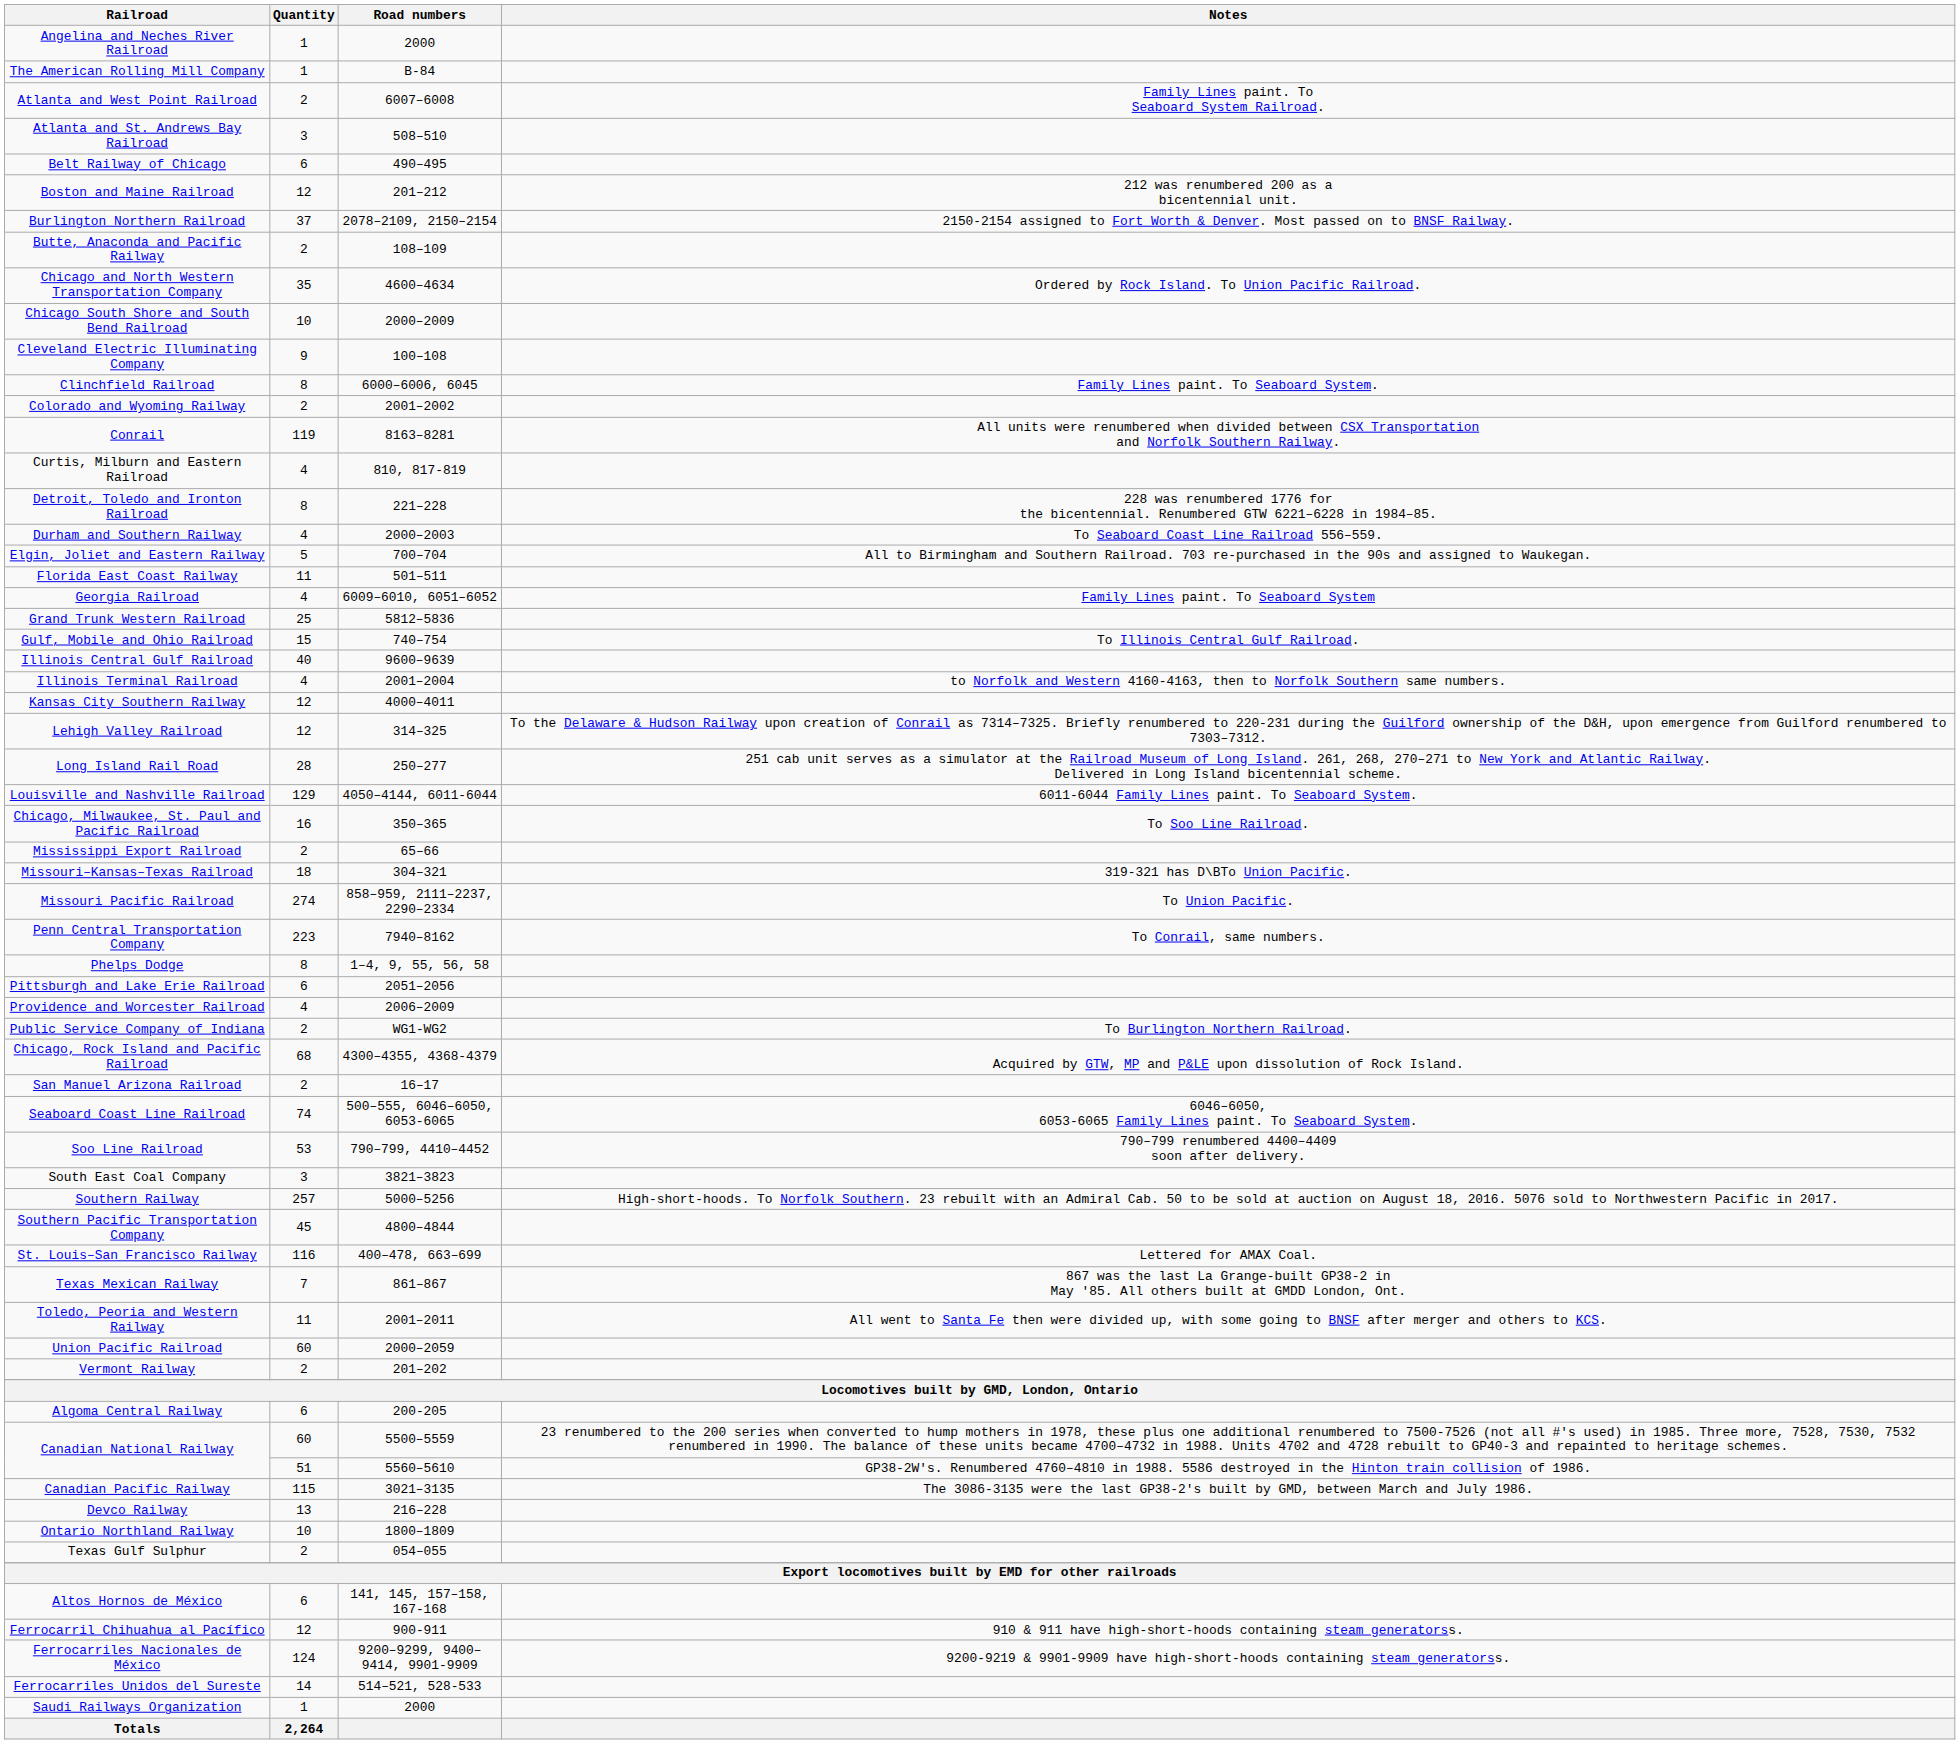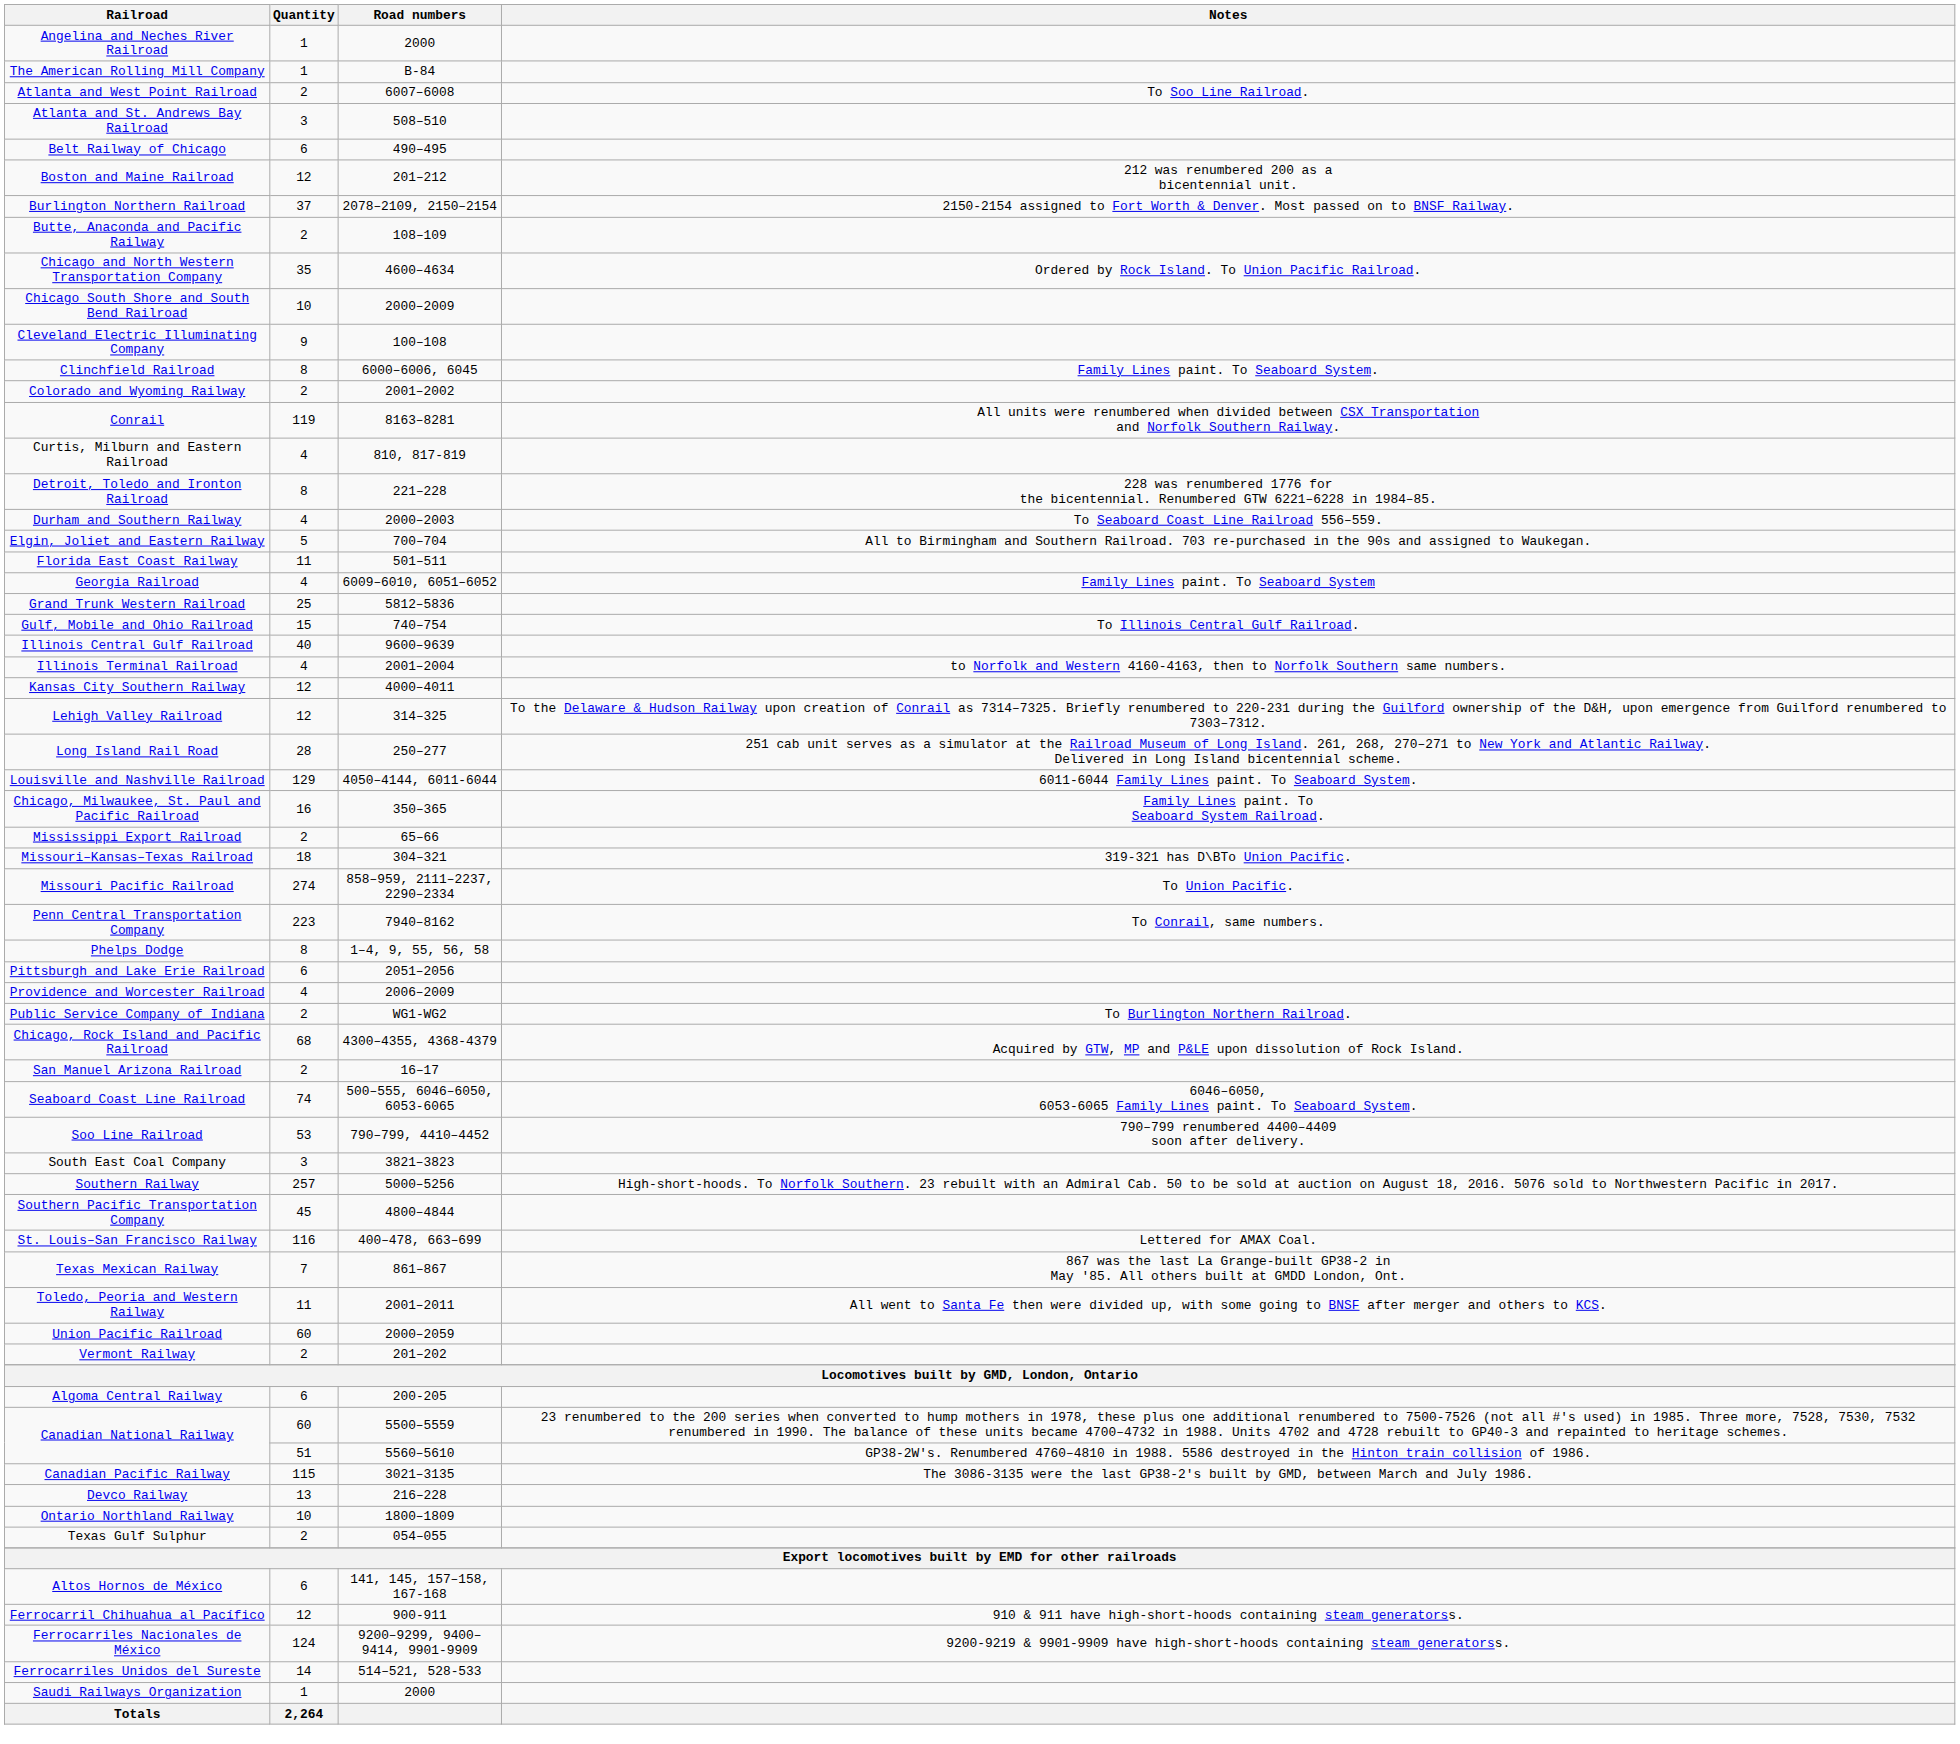 <table class="wikitable" style="text-align:center;">
 <tr>
 <th>Railroad</th>
 <th>Quantity</th>
 <th>Road numbers</th>
 <th>Notes</th>
 </tr>
 <tr>
 <td><a href='#'>Angelina and Neches River Railroad</a></td>
 <td>1</td>
 <td>2000</td>
 <td></td>
 </tr>
 <tr>
 <td><a href='#'>The American Rolling Mill Company</a></td>
 <td>1</td>
 <td>B-84</td>
 <td></td>
 </tr>
 <tr>
 <td><a href='#'>Atlanta and West Point Railroad</a></td>
 <td>2</td>
 <td>6007–6008</td>
-<td><a href='#'>Family Lines</a> paint. To<br><a href='#'>Seaboard System Railroad</a>.</td>
+<td>To <a href='#'>Soo Line Railroad</a>.</td>
 </tr>
 <tr>
 <td><a href='#'>Atlanta and St. Andrews Bay Railroad</a></td>
 <td>3</td>
 <td>508–510</td>
 <td></td>
 </tr>
 <tr>
 <td><a href='#'>Belt Railway of Chicago</a></td>
 <td>6</td>
 <td>490–495</td>
 <td></td>
 </tr>
 <tr>
 <td><a href='#'>Boston and Maine Railroad</a></td>
 <td>12</td>
 <td>201–212</td>
 <td>212 was renumbered 200 as a<br>bicentennial unit.</td>
 </tr>
 <tr>
 <td><a href='#'>Burlington Northern Railroad</a></td>
 <td>37</td>
 <td>2078–2109, 2150–2154</td>
 <td>2150-2154 assigned to <a href='#'>Fort Worth & Denver</a>. Most passed on to <a href='#'>BNSF Railway</a>.</td>
 </tr>
 <tr>
 <td><a href='#'>Butte, Anaconda and Pacific Railway</a></td>
 <td>2</td>
 <td>108–109</td>
 <td></td>
 </tr>
 <tr>
 <td><a href='#'>Chicago and North Western Transportation Company</a></td>
 <td>35</td>
 <td>4600–4634</td>
 <td>Ordered by <a href='#'>Rock Island</a>. To <a href='#'>Union Pacific Railroad</a>.</td>
 </tr>
 <tr>
 <td><a href='#'>Chicago South Shore and South Bend Railroad</a></td>
 <td>10</td>
 <td>2000–2009</td>
 <td></td>
 </tr>
 <tr>
 <td><a href='#'>Cleveland Electric Illuminating Company</a></td>
 <td>9</td>
 <td>100–108</td>
 <td></td>
 </tr>
 <tr>
 <td><a href='#'>Clinchfield Railroad</a></td>
 <td>8</td>
 <td>6000–6006, 6045</td>
 <td><a href='#'>Family Lines</a> paint. To <a href='#'>Seaboard System</a>.</td>
 </tr>
 <tr>
 <td><a href='#'>Colorado and Wyoming Railway</a></td>
 <td>2</td>
 <td>2001–2002</td>
 <td></td>
 </tr>
 <tr>
 <td><a href='#'>Conrail</a></td>
 <td>119</td>
 <td>8163–8281</td>
 <td>All units were renumbered when divided between <a href='#'>CSX Transportation</a><br>and <a href='#'>Norfolk Southern Railway</a>.</td>
 </tr>
 <tr>
 <td>Curtis, Milburn and Eastern Railroad</td>
 <td>4</td>
 <td>810, 817-819</td>
 <td></td>
 </tr>
 <tr>
 <td><a href='#'>Detroit, Toledo and Ironton Railroad</a></td>
 <td>8</td>
 <td>221–228</td>
 <td>228 was renumbered 1776 for<br>the bicentennial. Renumbered GTW 6221–6228 in 1984–85.</td>
 </tr>
 <tr>
 <td><a href='#'>Durham and Southern Railway</a></td>
 <td>4</td>
 <td>2000–2003</td>
 <td>To <a href='#'>Seaboard Coast Line Railroad</a> 556–559.</td>
 </tr>
 <tr>
 <td><a href='#'>Elgin, Joliet and Eastern Railway</a></td>
 <td>5</td>
 <td>700–704</td>
 <td>All to Birmingham and Southern Railroad. 703 re-purchased in the 90s and assigned to Waukegan.</td>
 </tr>
 <tr>
 <td><a href='#'>Florida East Coast Railway</a></td>
 <td>11</td>
 <td>501–511</td>
 <td></td>
 </tr>
 <tr>
 <td><a href='#'>Georgia Railroad</a></td>
 <td>4</td>
 <td>6009–6010, 6051–6052</td>
 <td><a href='#'>Family Lines</a> paint. To <a href='#'>Seaboard System</a></td>
 </tr>
 <tr>
 <td><a href='#'>Grand Trunk Western Railroad</a></td>
 <td>25</td>
 <td>5812–5836</td>
 <td></td>
 </tr>
 <tr>
 <td><a href='#'>Gulf, Mobile and Ohio Railroad</a></td>
 <td>15</td>
 <td>740–754</td>
 <td>To <a href='#'>Illinois Central Gulf Railroad</a>.</td>
 </tr>
 <tr>
 <td><a href='#'>Illinois Central Gulf Railroad</a></td>
 <td>40</td>
 <td>9600–9639</td>
 <td></td>
 </tr>
 <tr>
 <td><a href='#'>Illinois Terminal Railroad</a></td>
 <td>4</td>
 <td>2001–2004</td>
 <td>to <a href='#'>Norfolk and Western</a> 4160-4163, then to <a href='#'>Norfolk Southern</a> same numbers.</td>
 </tr>
 <tr>
 <td><a href='#'>Kansas City Southern Railway</a></td>
 <td>12</td>
 <td>4000–4011</td>
 <td></td>
 </tr>
 <tr>
 <td><a href='#'>Lehigh Valley Railroad</a></td>
 <td>12</td>
 <td>314–325</td>
 <td>To the <a href='#'>Delaware & Hudson Railway</a> upon creation of <a href='#'>Conrail</a> as 7314–7325. Briefly renumbered to 220-231 during the <a href='#'>Guilford</a> ownership of the D&H, upon emergence from Guilford renumbered to 7303–7312.</td>
 </tr>
 <tr>
 <td><a href='#'>Long Island Rail Road</a></td>
 <td>28</td>
 <td>250–277</td>
 <td>251 cab unit serves as a simulator at the <a href='#'>Railroad Museum of Long Island</a>. 261, 268, 270–271 to <a href='#'>New York and Atlantic Railway</a>.<br>Delivered in Long Island bicentennial scheme.</td>
 </tr>
 <tr>
 <td><a href='#'>Louisville and Nashville Railroad</a></td>
 <td>129</td>
 <td>4050–4144, 6011-6044</td>
 <td>6011-6044 <a href='#'>Family Lines</a> paint. To <a href='#'>Seaboard System</a>.</td>
 </tr>
 <tr>
 <td><a href='#'>Chicago, Milwaukee, St. Paul and Pacific Railroad</a></td>
 <td>16</td>
 <td>350–365</td>
-<td>To <a href='#'>Soo Line Railroad</a>.</td>
+<td><a href='#'>Family Lines</a> paint. To<br><a href='#'>Seaboard System Railroad</a>.</td>
 </tr>
 <tr>
 <td><a href='#'>Mississippi Export Railroad</a></td>
 <td>2</td>
 <td>65–66</td>
 <td></td>
 </tr>
 <tr>
 <td><a href='#'>Missouri–Kansas–Texas Railroad</a></td>
 <td>18</td>
 <td>304–321</td>
 <td>319-321 has D\BTo <a href='#'>Union Pacific</a>.</td>
 </tr>
 <tr>
 <td><a href='#'>Missouri Pacific Railroad</a></td>
 <td>274</td>
 <td>858–959, 2111–2237, 2290–2334</td>
 <td>To <a href='#'>Union Pacific</a>.</td>
 </tr>
 <tr>
 <td><a href='#'>Penn Central Transportation Company</a></td>
 <td>223</td>
 <td>7940–8162</td>
 <td>To <a href='#'>Conrail</a>, same numbers.</td>
 </tr>
 <tr>
 <td><a href='#'>Phelps Dodge</a></td>
 <td>8</td>
 <td>1–4, 9, 55, 56, 58</td>
 <td></td>
 </tr>
 <tr>
 <td><a href='#'>Pittsburgh and Lake Erie Railroad</a></td>
 <td>6</td>
 <td>2051–2056</td>
 <td></td>
 </tr>
 <tr>
 <td><a href='#'>Providence and Worcester Railroad</a></td>
 <td>4</td>
 <td>2006–2009</td>
 <td></td>
 </tr>
 <tr>
 <td><a href='#'>Public Service Company of Indiana</a></td>
 <td>2</td>
 <td>WG1-WG2</td>
 <td>To <a href='#'>Burlington Northern Railroad</a>.</td>
 </tr>
 <tr>
 <td><a href='#'>Chicago, Rock Island and Pacific Railroad</a></td>
 <td>68</td>
 <td>4300–4355, 4368-4379</td>
 <td><br>Acquired by <a href='#'>GTW</a>, <a href='#'>MP</a> and <a href='#'>P&LE</a> upon dissolution of Rock Island.</td>
 </tr>
 <tr>
 <td><a href='#'>San Manuel Arizona Railroad</a></td>
 <td>2</td>
 <td>16–17</td>
 <td></td>
 </tr>
 <tr>
 <td><a href='#'>Seaboard Coast Line Railroad</a></td>
 <td>74</td>
 <td>500–555, 6046–6050, 6053-6065</td>
 <td>6046–6050,<br>6053-6065 <a href='#'>Family Lines</a> paint. To <a href='#'>Seaboard System</a>.</td>
 </tr>
 <tr>
 <td><a href='#'>Soo Line Railroad</a></td>
 <td>53</td>
 <td>790–799, 4410–4452</td>
 <td>790–799 renumbered 4400–4409<br>soon after delivery.</td>
 </tr>
 <tr>
 <td>South East Coal Company</td>
 <td>3</td>
 <td>3821–3823</td>
 <td></td>
 </tr>
 <tr>
 <td><a href='#'>Southern Railway</a></td>
 <td>257</td>
 <td>5000–5256</td>
 <td>High-short-hoods. To <a href='#'>Norfolk Southern</a>. 23 rebuilt with an Admiral Cab. 50 to be sold at auction on August 18, 2016. 5076 sold to Northwestern Pacific in 2017.</td>
 </tr>
 <tr>
 <td><a href='#'>Southern Pacific Transportation Company</a></td>
 <td>45</td>
 <td>4800–4844</td>
 <td></td>
 </tr>
 <tr>
 <td><a href='#'>St. Louis–San Francisco Railway</a></td>
 <td>116</td>
 <td>400–478, 663–699</td>
 <td>Lettered for AMAX Coal.</td>
 </tr>
 <tr>
 <td><a href='#'>Texas Mexican Railway</a></td>
 <td>7</td>
 <td>861–867</td>
 <td>867 was the last La Grange-built GP38-2 in<br>May '85. All others built at GMDD London, Ont.</td>
 </tr>
 <tr>
 <td><a href='#'>Toledo, Peoria and Western Railway</a></td>
 <td>11</td>
 <td>2001–2011</td>
 <td>All went to <a href='#'>Santa Fe</a> then were divided up, with some going to <a href='#'>BNSF</a> after merger and others to <a href='#'>KCS</a>.</td>
 </tr>
 <tr>
 <td><a href='#'>Union Pacific Railroad</a></td>
 <td>60</td>
 <td>2000–2059</td>
 <td></td>
 </tr>
 <tr>
 <td><a href='#'>Vermont Railway</a></td>
 <td>2</td>
 <td>201–202</td>
 <td></td>
 </tr>
 <tr>
 </tr>
 <tr>
 <th colspan="4">Locomotives built by GMD, London, Ontario</th>
 </tr>
 <tr>
 <td><a href='#'>Algoma Central Railway</a></td>
 <td>6</td>
 <td>200-205</td>
 <td></td>
 </tr>
 <tr>
 <td rowspan="2"><a href='#'>Canadian National Railway</a></td>
 <td>60</td>
 <td>5500–5559</td>
 <td>23 renumbered to the 200 series when converted to hump mothers in 1978, these plus one additional renumbered to 7500-7526 (not all #'s used) in 1985. Three more, 7528, 7530, 7532 renumbered in 1990. The balance of these units became 4700–4732 in 1988. Units 4702 and 4728 rebuilt to GP40-3 and repainted to heritage schemes.</td>
 </tr>
 <tr>
 <td>51</td>
 <td>5560–5610</td>
 <td>GP38-2W's. Renumbered 4760–4810 in 1988. 5586 destroyed in the <a href='#'>Hinton train collision</a> of 1986.</td>
 </tr>
 <tr>
 <td><a href='#'>Canadian Pacific Railway</a></td>
 <td>115</td>
 <td>3021–3135</td>
 <td>The 3086-3135 were the last GP38-2's built by GMD, between March and July 1986.</td>
 </tr>
 <tr>
 <td><a href='#'>Devco Railway</a></td>
 <td>13</td>
 <td>216–228</td>
 <td></td>
 </tr>
 <tr>
 <td><a href='#'>Ontario Northland Railway</a></td>
 <td>10</td>
 <td>1800–1809</td>
 <td></td>
 </tr>
 <tr>
 <td>Texas Gulf Sulphur</td>
 <td>2</td>
 <td>054–055</td>
 <td></td>
 </tr>
 <tr>
 </tr>
 <tr>
 <th colspan="4">Export locomotives built by EMD for other railroads</th>
 </tr>
 <tr>
 <td><a href='#'>Altos Hornos de México</a></td>
 <td>6</td>
 <td>141, 145, 157–158, 167-168</td>
 <td></td>
 </tr>
 <tr>
 <td><a href='#'>Ferrocarril Chihuahua al Pacífico</a></td>
 <td>12</td>
 <td>900-911</td>
 <td>910 & 911 have high-short-hoods containing <a href='#'>steam generators</a>s.</td>
 </tr>
 <tr>
 <td><a href='#'>Ferrocarriles Nacionales de México</a></td>
 <td>124</td>
 <td>9200–9299, 9400–9414, 9901-9909</td>
 <td>9200-9219 & 9901-9909 have high-short-hoods containing <a href='#'>steam generators</a>s.</td>
 </tr>
 <tr>
 <td><a href='#'>Ferrocarriles Unidos del Sureste</a></td>
 <td>14</td>
 <td>514–521, 528-533</td>
 <td></td>
 </tr>
 <tr>
 <td><a href='#'>Saudi Railways Organization</a></td>
 <td>1</td>
 <td>2000</td>
 <td></td>
 </tr>
 <tr>
 <th>Totals</th>
 <th>2,264</th>
 <th></th>
 <th></th>
 </tr>
 </table>
